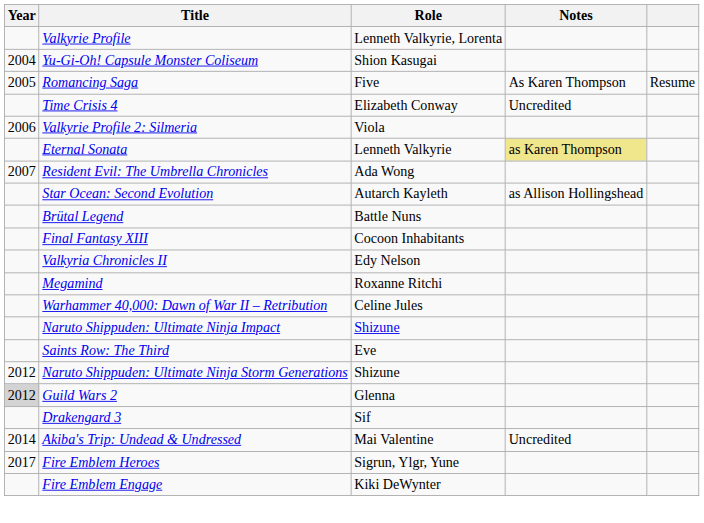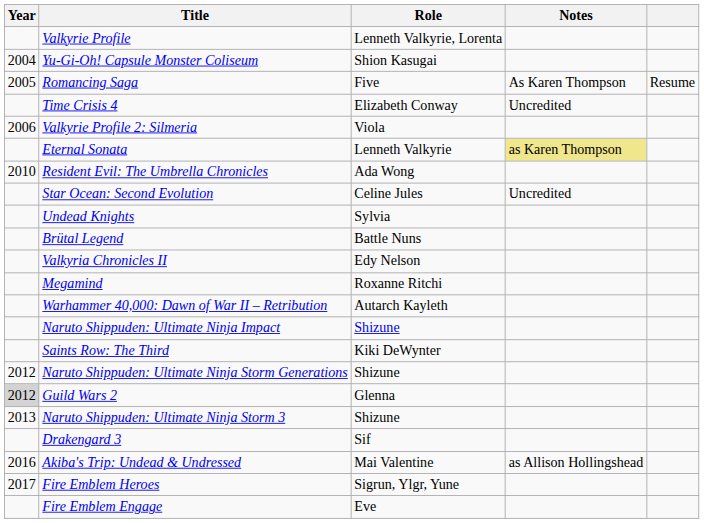 <table class="wikitable sortable plainrowheaders">
 <tr>
 <th>Year</th>
 <th>Title</th>
 <th>Role</th>
 <th class="unsortable">Notes</th>
 <th class="unsortable"></th>
 </tr>
 <tr>
 <td></td>
 <td><em><a href='#'>Valkyrie Profile</a></em></td>
 <td>Lenneth Valkyrie, Lorenta</td>
 <td></td>
 <td></td>
 </tr>
 <tr>
 <td>2004</td>
 <td><em><a href='#'>Yu-Gi-Oh! Capsule Monster Coliseum</a></em></td>
 <td>Shion Kasugai</td>
 <td></td>
 <td></td>
 </tr>
 <tr>
 <td>2005</td>
 <td><em><a href='#'>Romancing Saga</a></em></td>
 <td>Five</td>
 <td>As Karen Thompson</td>
 <td>Resume</td>
 </tr>
 <tr>
 <td></td>
 <td><em><a href='#'>Time Crisis 4</a></em></td>
 <td>Elizabeth Conway</td>
 <td>Uncredited</td>
 <td></td>
 </tr>
 <tr>
 <td>2006</td>
 <td><em><a href='#'>Valkyrie Profile 2: Silmeria</a></em></td>
 <td>Viola</td>
 <td></td>
 <td></td>
 </tr>
 <tr>
 <td></td>
 <td><em><a href='#'>Eternal Sonata</a></em></td>
 <td>Lenneth Valkyrie</td>
 <td style="background: khaki;">as Karen Thompson</td>
 <td></td>
 </tr>
 <tr>
-<td>2007</td>
+<td>2010</td>
 <td><em><a href='#'>Resident Evil: The Umbrella Chronicles</a></em></td>
 <td>Ada Wong</td>
 <td></td>
 <td></td>
 </tr>
 <tr>
 <td></td>
 <td><em><a href='#'>Star Ocean: Second Evolution</a></em></td>
-<td>Autarch Kayleth</td>
-<td>as Allison Hollingshead</td>
+<td>Celine Jules</td>
+<td>Uncredited</td>
+<td></td>
+</tr>
+<tr>
+<td></td>
+<td><em><a href='#'>Undead Knights</a></em></td>
+<td>Sylvia</td>
+<td></td>
 <td></td>
 </tr>
 <tr>
 <td></td>
 <td><em><a href='#'>Brütal Legend</a></em></td>
 <td>Battle Nuns</td>
-<td></td>
-<td></td>
-</tr>
-<tr>
-<td></td>
-<td><em><a href='#'>Final Fantasy XIII</a></em></td>
-<td>Cocoon Inhabitants</td>
 <td></td>
 <td></td>
 </tr>
 <tr>
 <td></td>
 <td><em><a href='#'>Valkyria Chronicles II</a></em></td>
 <td>Edy Nelson</td>
 <td></td>
 <td></td>
 </tr>
 <tr>
 <td></td>
 <td><em><a href='#'>Megamind</a></em></td>
 <td>Roxanne Ritchi</td>
 <td></td>
 <td></td>
 </tr>
 <tr>
 <td></td>
 <td><em><a href='#'>Warhammer 40,000: Dawn of War II – Retribution</a></em></td>
-<td>Celine Jules</td>
+<td>Autarch Kayleth</td>
 <td></td>
 <td></td>
 </tr>
 <tr>
 <td></td>
 <td><em><a href='#'>Naruto Shippuden: Ultimate Ninja Impact</a></em></td>
 <td><a href='#'>Shizune</a></td>
 <td></td>
 <td></td>
 </tr>
 <tr>
 <td></td>
 <td><em><a href='#'>Saints Row: The Third</a></em></td>
-<td>Eve</td>
+<td>Kiki DeWynter</td>
 <td></td>
 <td></td>
 </tr>
 <tr>
 <td>2012</td>
 <td><em><a href='#'>Naruto Shippuden: Ultimate Ninja Storm Generations</a></em></td>
 <td>Shizune</td>
 <td></td>
 <td></td>
 </tr>
 <tr>
 <td style="background: lightgrey;">2012</td>
 <td><em><a href='#'>Guild Wars 2</a></em></td>
 <td>Glenna</td>
 <td></td>
 <td></td>
 </tr>
 <tr>
+<td>2013</td>
+<td><em><a href='#'>Naruto Shippuden: Ultimate Ninja Storm 3</a></em></td>
+<td>Shizune</td>
+<td></td>
+<td></td>
+</tr>
+<tr>
 <td></td>
 <td><em><a href='#'>Drakengard 3</a></em></td>
 <td>Sif</td>
 <td></td>
 <td></td>
 </tr>
 <tr>
-<td>2014</td>
+<td>2016</td>
 <td><em><a href='#'>Akiba's Trip: Undead & Undressed</a></em></td>
 <td>Mai Valentine</td>
-<td>Uncredited</td>
+<td>as Allison Hollingshead</td>
 <td></td>
 </tr>
 <tr>
 <td>2017</td>
 <td><em><a href='#'>Fire Emblem Heroes</a></em></td>
 <td>Sigrun, Ylgr, Yune</td>
 <td></td>
 <td></td>
 </tr>
 <tr>
 <td></td>
 <td><em><a href='#'>Fire Emblem Engage</a></em></td>
-<td>Kiki DeWynter</td>
+<td>Eve</td>
 <td></td>
 <td></td>
 </tr>
 </table>
